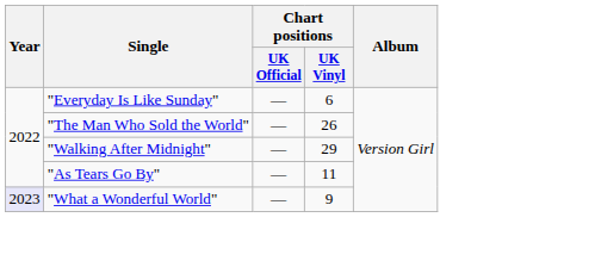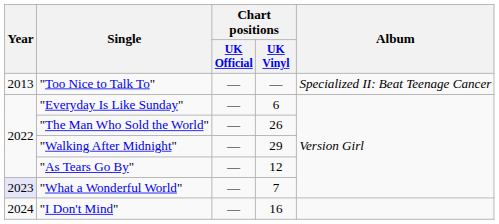 <table class="wikitable">
 <tr>
 <th rowspan="2">Year</th>
 <th rowspan="2">Single</th>
 <th colspan="2">Chart positions</th>
 <th rowspan="2">Album</th>
 </tr>
 <tr>
 <th style="width:3em;font-size:90%"><a href='#'>UK Official</a><br></th>
 <th style="width:3em;font-size:90%;"><a href='#'>UK Vinyl</a><br></th>
+</tr>
+<tr>
+<td>2013</td>
+<td>"<a href='#'>Too Nice to Talk To</a>"</td>
+<td align="center">—</td>
+<td align="center">—</td>
+<td><em>Specialized II: Beat Teenage Cancer</em><br></td>
 </tr>
 <tr>
 <td rowspan="4">2022</td>
 <td>"<a href='#'>Everyday Is Like Sunday</a>"</td>
 <td align="center">—</td>
 <td align="center">6</td>
 <td rowspan="5"><em>Version Girl</em></td>
 </tr>
 <tr>
 <td>"<a href='#'>The Man Who Sold the World</a>"</td>
 <td align="center">—</td>
 <td align="center">26</td>
 </tr>
 <tr>
 <td>"<a href='#'>Walking After Midnight</a>"</td>
 <td align="center">—</td>
 <td align="center">29</td>
 </tr>
 <tr>
 <td>"<a href='#'>As Tears Go By</a>"</td>
 <td align="center">—</td>
-<td align="center">11</td>
+<td align="center">12</td>
 </tr>
 <tr>
 <td style="background: lavender;">2023</td>
 <td>"<a href='#'>What a Wonderful World</a>"</td>
 <td align="center">—</td>
-<td align="center">9</td>
+<td align="center">7</td>
+</tr>
+<tr>
+<td>2024</td>
+<td>"<a href='#'>I Don't Mind</a>"</td>
+<td align="center">—</td>
+<td align="center">16</td>
+<td></td>
 </tr>
 </table>
